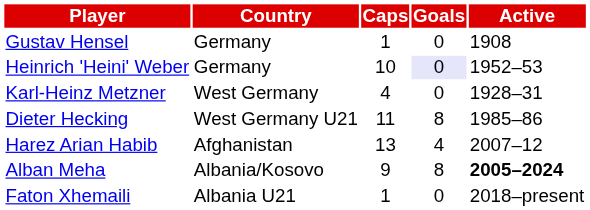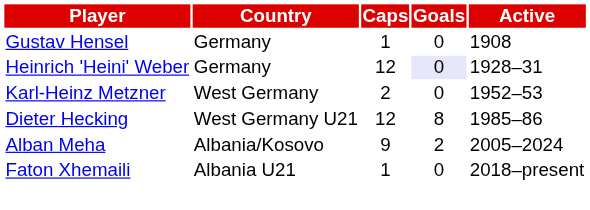 <table class="toccolours">
 <tr>
 <th style="background:#dd0000;color:white">Player</th>
 <th style="background:#dd0000;color:white">Country</th>
 <th style="background:#dd0000;color:white">Caps</th>
 <th style="background:#dd0000;color:white">Goals</th>
 <th style="background:#dd0000;color:white">Active</th>
 </tr>
 <tr>
 <td><a href='#'>Gustav Hensel</a></td>
 <td> Germany</td>
 <td align=center>1</td>
 <td align=center>0</td>
 <td>1908</td>
 </tr>
 <tr>
 <td><a href='#'>Heinrich 'Heini' Weber</a></td>
 <td> Germany</td>
-<td align=center>10</td>
+<td align=center>12</td>
 <td align=center style="background: lavender;">0</td>
-<td>1952–53</td>
+<td>1928–31</td>
 </tr>
 <tr>
 <td><a href='#'>Karl-Heinz Metzner</a></td>
 <td> West Germany</td>
-<td align=center>4</td>
+<td align=center>2</td>
 <td align=center>0</td>
-<td>1928–31</td>
+<td>1952–53</td>
 </tr>
 <tr>
 <td><a href='#'>Dieter Hecking</a></td>
 <td> West Germany U21</td>
-<td align=center>11</td>
+<td align=center>12</td>
 <td align=center>8</td>
 <td>1985–86</td>
-</tr>
-<tr>
-<td><a href='#'>Harez Arian Habib</a></td>
-<td> Afghanistan</td>
-<td align=center>13</td>
-<td align=center>4</td>
-<td>2007–12</td>
 </tr>
 <tr>
 <td><a href='#'>Alban Meha</a></td>
 <td> Albania/Kosovo</td>
 <td align=center>9</td>
-<td align=center>8</td>
-<td><strong>2005–2024</strong></td>
+<td align=center>2</td>
+<td>2005–2024</td>
 </tr>
 <tr>
 <td><a href='#'>Faton Xhemaili</a></td>
 <td> Albania U21</td>
 <td align=center>1</td>
 <td align=center>0</td>
 <td>2018–present</td>
 </tr>
 </table>
